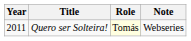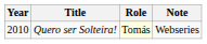 <table class="wikitable">
 <tr>
 <th>Year</th>
 <th>Title</th>
 <th>Role</th>
 <th>Note</th>
 </tr>
 <tr>
-<td>2011</td>
+<td>2010</td>
 <td><em>Quero ser Solteira!</em></td>
 <td style="background: lightyellow;">Tomás</td>
 <td>Webseries</td>
 </tr>
 </table>
